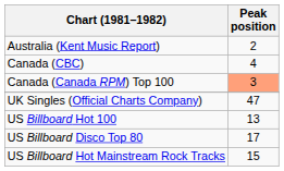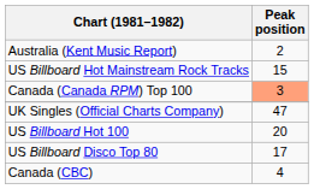 <table class="wikitable sortable">
 <tr>
 <th>Chart (1981–1982)</th>
 <th>Peak<br>position</th>
 </tr>
 <tr>
 <td>Australia (<a href='#'>Kent Music Report</a>)</td>
 <td style="text-align:center;">2</td>
 </tr>
 <tr>
-<td>Canada (<a href='#'>CBC</a>)</td>
-<td style="text-align:center;">4</td>
+<td>US <em>Billboard</em> <a href='#'>Hot Mainstream Rock Tracks</a></td>
+<td style="text-align:center;">15</td>
 </tr>
 <tr>
 <td>Canada (<a href='#'>Canada <em>RPM</em></a>) Top 100</td>
 <td style="background: lightsalmon; text-align:center;">3</td>
 </tr>
 <tr>
 </tr>
 <tr>
 </tr>
 <tr>
 <td>UK Singles (<a href='#'>Official Charts Company</a>)</td>
 <td style="text-align:center;">47</td>
 </tr>
 <tr>
 <td>US <a href='#'><em>Billboard</em> Hot 100</a></td>
-<td style="text-align:center;">13</td>
+<td style="text-align:center;">20</td>
 </tr>
 <tr>
 <td>US <em>Billboard</em> <a href='#'>Disco Top 80</a></td>
 <td style="text-align:center;">17</td>
 </tr>
 <tr>
-<td>US <em>Billboard</em> <a href='#'>Hot Mainstream Rock Tracks</a></td>
-<td style="text-align:center;">15</td>
+<td>Canada (<a href='#'>CBC</a>)</td>
+<td style="text-align:center;">4</td>
 </tr>
 </table>
